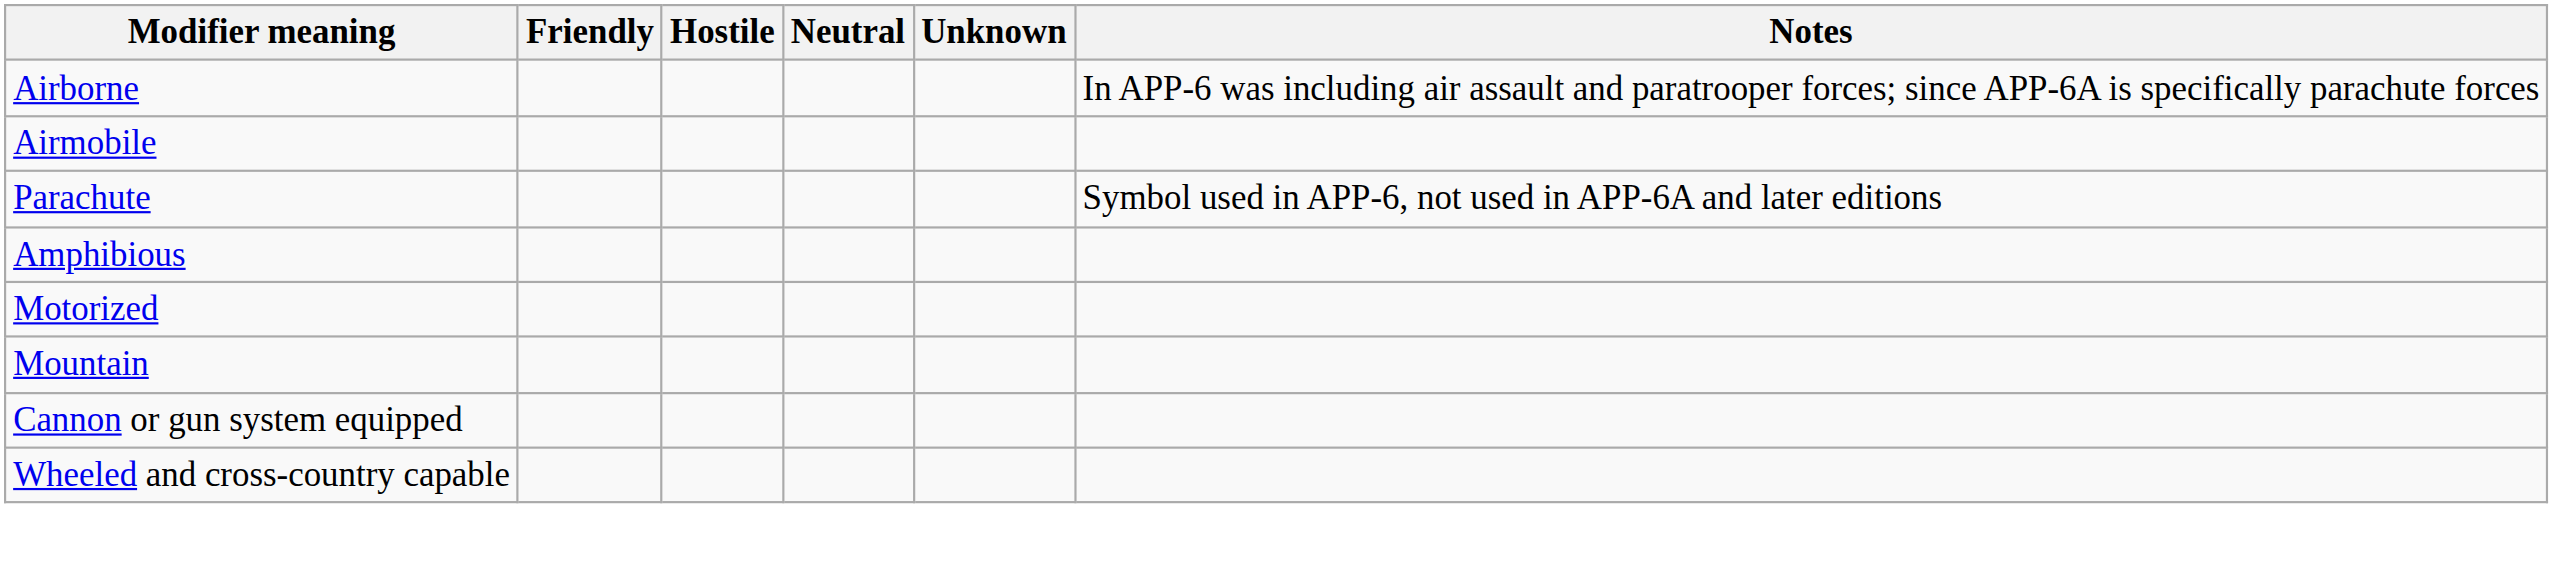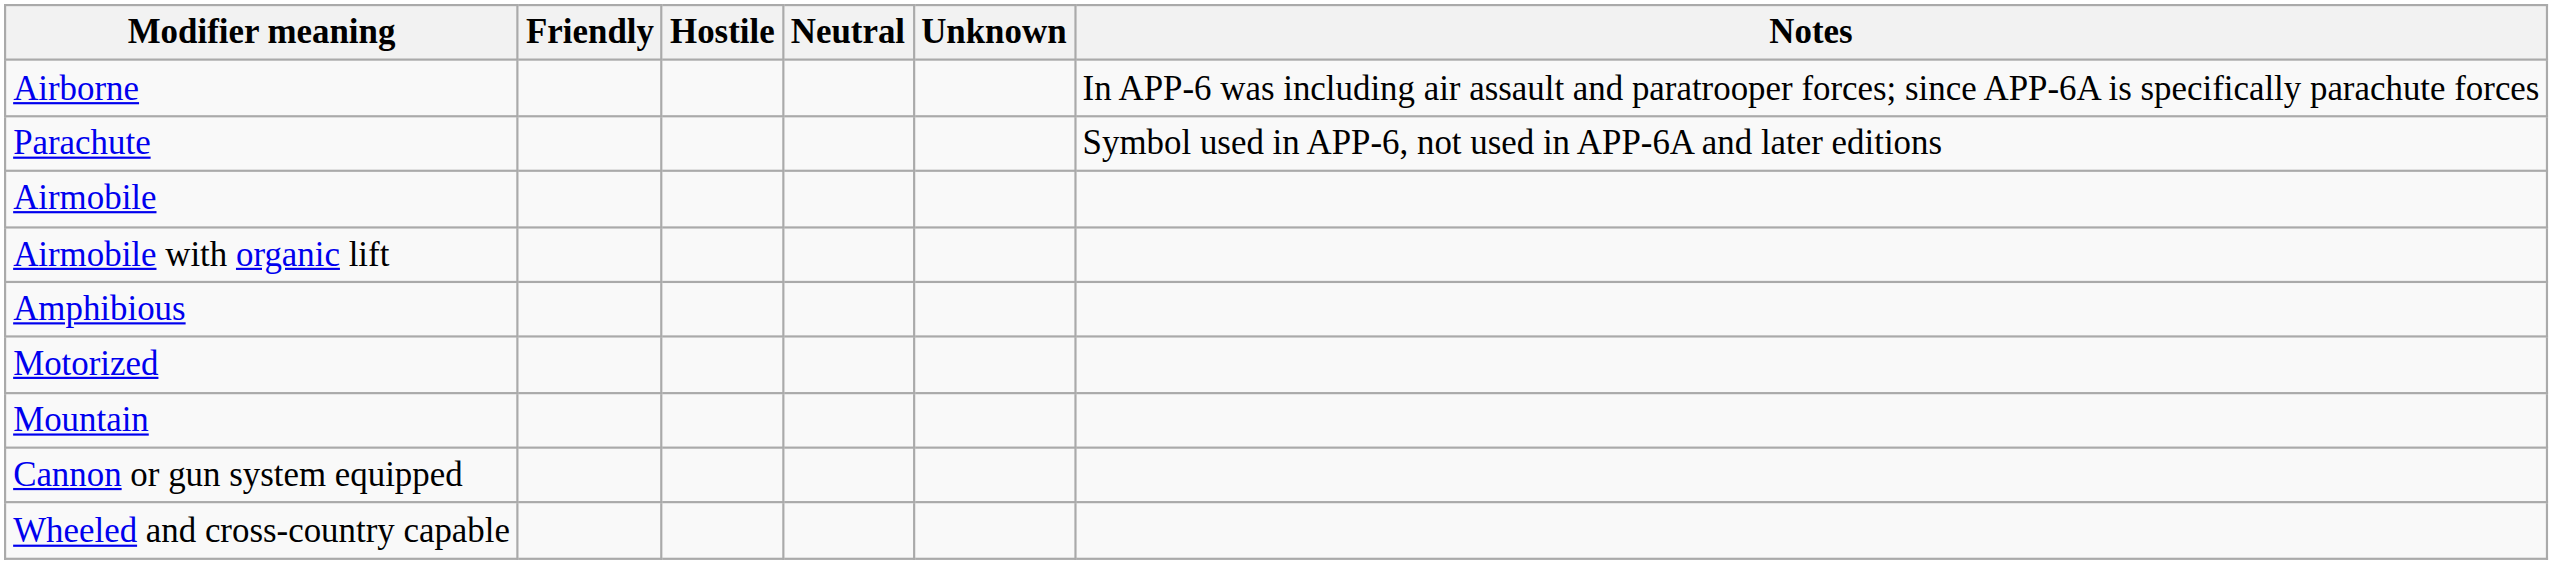 <table class="wikitable">
 <tr>
 <th>Modifier meaning</th>
 <th>Friendly</th>
 <th>Hostile</th>
 <th>Neutral</th>
 <th>Unknown</th>
 <th>Notes</th>
 </tr>
 <tr>
 <td><a href='#'>Airborne</a></td>
 <td></td>
 <td></td>
 <td></td>
 <td></td>
 <td>In APP-6 was including air assault and paratrooper forces; since APP-6A is specifically parachute forces</td>
 </tr>
 <tr>
+<td><a href='#'>Parachute</a></td>
+<td></td>
+<td></td>
+<td></td>
+<td></td>
+<td>Symbol used in APP-6, not used in APP-6A and later editions</td>
+</tr>
+<tr>
 <td><a href='#'>Airmobile</a></td>
 <td></td>
 <td></td>
 <td></td>
 <td></td>
 <td></td>
 </tr>
 <tr>
-<td><a href='#'>Parachute</a></td>
+<td><a href='#'>Airmobile</a> with <a href='#'>organic</a> lift</td>
 <td></td>
 <td></td>
 <td></td>
 <td></td>
-<td>Symbol used in APP-6, not used in APP-6A and later editions</td>
+<td></td>
 </tr>
 <tr>
 <td><a href='#'>Amphibious</a></td>
 <td></td>
 <td></td>
 <td></td>
 <td></td>
 <td></td>
 </tr>
 <tr>
 <td><a href='#'>Motorized</a></td>
 <td></td>
 <td></td>
 <td></td>
 <td></td>
 <td></td>
 </tr>
 <tr>
 <td><a href='#'>Mountain</a></td>
 <td></td>
 <td></td>
 <td></td>
 <td></td>
 <td></td>
 </tr>
 <tr>
 <td><a href='#'>Cannon</a> or gun system equipped</td>
 <td></td>
 <td></td>
 <td></td>
 <td></td>
 <td></td>
 </tr>
 <tr>
 <td><a href='#'>Wheeled</a> and cross-country capable</td>
 <td></td>
 <td></td>
 <td></td>
 <td></td>
 <td></td>
 </tr>
 </table>
